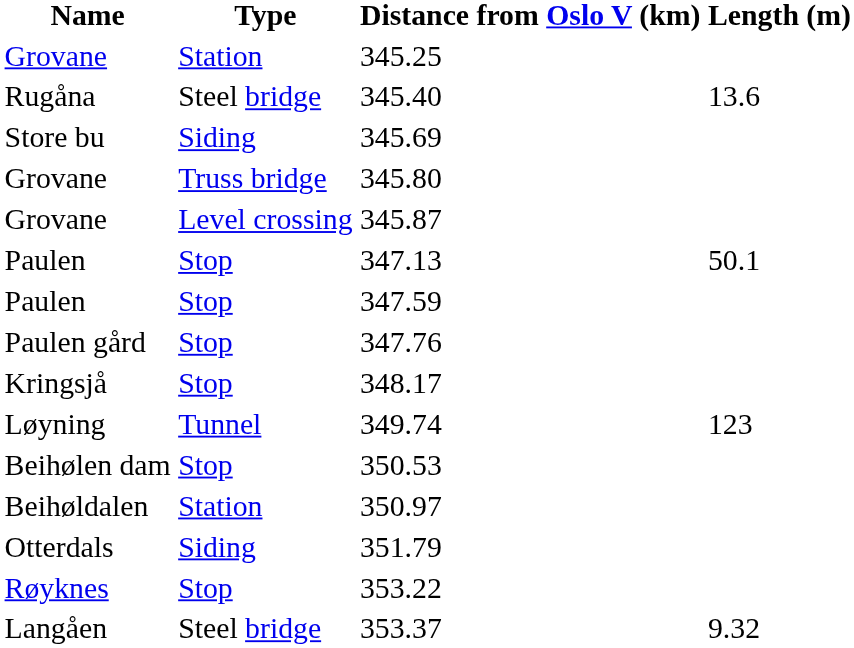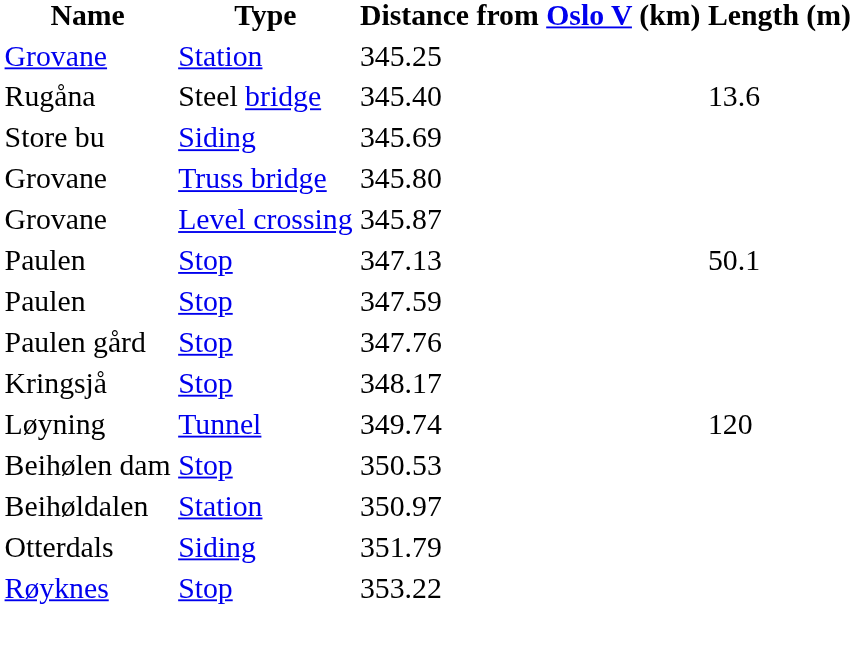 <table>
 <tr>
 <th>Name</th>
 <th>Type</th>
 <th>Distance from <a href='#'>Oslo V</a> (km)</th>
 <th>Length (m)</th>
 </tr>
 <tr>
 <td><a href='#'>Grovane</a></td>
 <td><a href='#'>Station</a></td>
 <td>345.25</td>
 </tr>
 <tr>
 <td>Rugåna</td>
 <td>Steel <a href='#'>bridge</a></td>
 <td>345.40</td>
 <td>13.6</td>
 </tr>
 <tr>
 <td>Store bu</td>
 <td><a href='#'>Siding</a></td>
 <td>345.69</td>
 </tr>
 <tr>
 <td>Grovane</td>
 <td><a href='#'>Truss bridge</a></td>
 <td>345.80</td>
 </tr>
 <tr>
 <td>Grovane</td>
 <td><a href='#'>Level crossing</a></td>
 <td>345.87</td>
 </tr>
 <tr>
 <td>Paulen</td>
 <td><a href='#'>Stop</a></td>
 <td>347.13</td>
 <td>50.1</td>
 </tr>
 <tr>
 <td>Paulen</td>
 <td><a href='#'>Stop</a></td>
 <td>347.59</td>
 </tr>
 <tr>
 <td>Paulen gård</td>
 <td><a href='#'>Stop</a></td>
 <td>347.76</td>
 </tr>
 <tr>
 <td>Kringsjå</td>
 <td><a href='#'>Stop</a></td>
 <td>348.17</td>
 </tr>
 <tr>
 <td>Løyning</td>
 <td><a href='#'>Tunnel</a></td>
 <td>349.74</td>
-<td>123</td>
+<td>120</td>
 </tr>
 <tr>
 <td>Beihølen dam</td>
 <td><a href='#'>Stop</a></td>
 <td>350.53</td>
 </tr>
 <tr>
 <td>Beihøldalen</td>
 <td><a href='#'>Station</a></td>
 <td>350.97</td>
 </tr>
 <tr>
 <td>Otterdals</td>
 <td><a href='#'>Siding</a></td>
 <td>351.79</td>
 </tr>
 <tr>
 <td><a href='#'>Røyknes</a></td>
 <td><a href='#'>Stop</a></td>
 <td>353.22</td>
 </tr>
-<tr>
-<td>Langåen</td>
-<td>Steel <a href='#'>bridge</a></td>
-<td>353.37</td>
-<td>9.32</td>
-</tr>
 </table>
